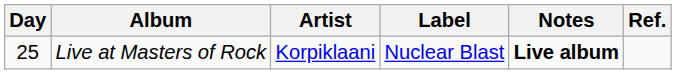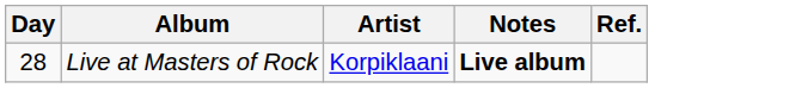 <table class="wikitable">
 <tr>
 <th>Day</th>
 <th>Album</th>
 <th>Artist</th>
-<th>Label</th>
 <th>Notes</th>
 <th>Ref.</th>
 </tr>
 <tr>
-<td rowspan="1" style="text-align:center;">25</td>
+<td rowspan="1" style="text-align:center;">28</td>
 <td><em>Live at Masters of Rock</em></td>
 <td><a href='#'>Korpiklaani</a></td>
-<td><a href='#'>Nuclear Blast</a></td>
 <td><strong>Live album</strong></td>
 <td style="text-align:center;"></td>
 </tr>
 </table>
